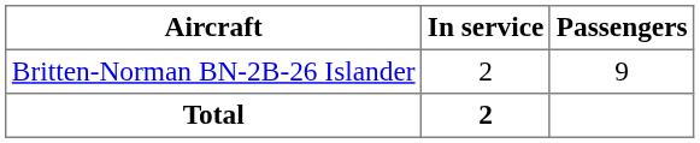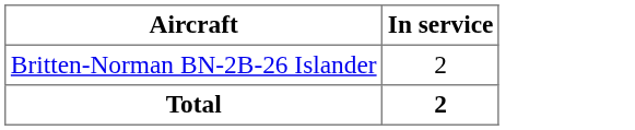 <table class="sortable toccolours" border="1" cellpadding="3" style="border-collapse:collapse;text-align: center;">
 <tr>
 <th>Aircraft</th>
 <th>In service</th>
-<th>Passengers</th>
 </tr>
 <tr>
 <td><a href='#'>Britten-Norman BN-2B-26 Islander</a></td>
 <td>2</td>
-<td>9</td>
 </tr>
 <tr>
 <th>Total</th>
 <th>2</th>
-<th></th>
 </tr>
 </table>
